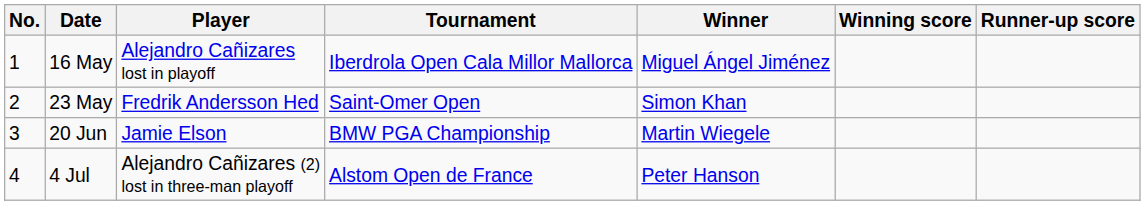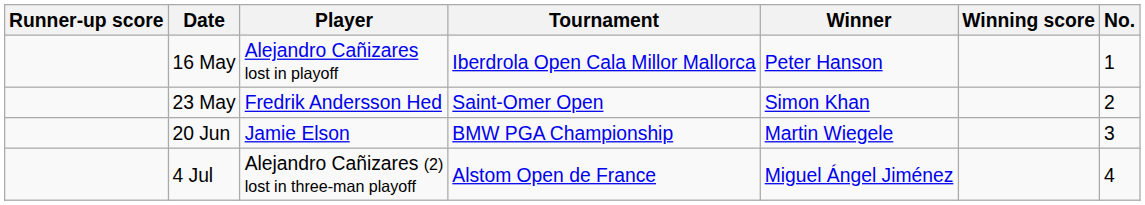 <table class="wikitable" style="font-size:95%;">
 <tr>
-<th>No.</th>
+<th>Runner-up score</th>
 <th>Date</th>
 <th>Player</th>
 <th>Tournament</th>
 <th>Winner</th>
 <th>Winning score</th>
-<th>Runner-up score</th>
+<th>No.</th>
 </tr>
 <tr>
-<td>1</td>
+<td></td>
 <td>16 May</td>
 <td> <a href='#'>Alejandro Cañizares</a><br><small>lost in playoff</small></td>
 <td><a href='#'>Iberdrola Open Cala Millor Mallorca</a></td>
-<td> <a href='#'>Miguel Ángel Jiménez</a></td>
+<td> <a href='#'>Peter Hanson</a></td>
 <td></td>
-<td></td>
+<td>1</td>
 </tr>
 <tr>
-<td>2</td>
+<td></td>
 <td>23 May</td>
 <td> <a href='#'>Fredrik Andersson Hed</a></td>
 <td><a href='#'>Saint-Omer Open</a></td>
 <td> <a href='#'>Simon Khan</a></td>
 <td></td>
-<td></td>
+<td>2</td>
 </tr>
 <tr>
-<td>3</td>
+<td></td>
 <td>20 Jun</td>
 <td> <a href='#'>Jamie Elson</a></td>
 <td><a href='#'>BMW PGA Championship</a></td>
 <td> <a href='#'>Martin Wiegele</a></td>
 <td></td>
-<td></td>
+<td>3</td>
 </tr>
 <tr>
-<td>4</td>
+<td></td>
 <td>4 Jul</td>
 <td> Alejandro Cañizares <small>(2)</small><br><small>lost in three-man playoff</small></td>
 <td><a href='#'>Alstom Open de France</a></td>
-<td> <a href='#'>Peter Hanson</a></td>
+<td> <a href='#'>Miguel Ángel Jiménez</a></td>
 <td></td>
-<td></td>
+<td>4</td>
 </tr>
 </table>
